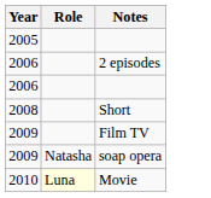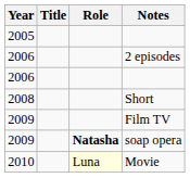 <table class="wikitable sortable">
 <tr>
 <th>Year</th>
+<th>Title</th>
 <th>Role</th>
 <th class="unsortable">Notes</th>
 </tr>
 <tr>
 <td>2005</td>
+<td><em></em></td>
 <td></td>
 <td></td>
 </tr>
 <tr>
 <td>2006</td>
+<td><em></em></td>
 <td></td>
 <td>2 episodes</td>
 </tr>
 <tr>
 <td>2006</td>
+<td><em></em></td>
 <td></td>
 <td></td>
 </tr>
 <tr>
 <td>2008</td>
+<td><em></em></td>
 <td></td>
 <td>Short</td>
 </tr>
 <tr>
 <td>2009</td>
+<td><em></em></td>
 <td></td>
 <td>Film TV</td>
 </tr>
 <tr>
 <td>2009</td>
-<td>Natasha</td>
+<td><em></em></td>
+<td><strong>Natasha</strong></td>
 <td>soap opera</td>
 </tr>
 <tr>
 <td>2010</td>
+<td><em></em></td>
 <td style="background: lightyellow;">Luna</td>
 <td>Movie</td>
 </tr>
 </table>
